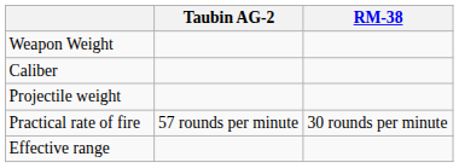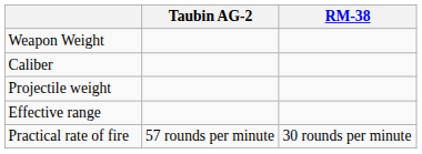 <table class="wikitable">
 <tr>
 <th style="width:33%"></th>
 <th style="width:33%">Taubin AG-2</th>
 <th style="width:33%"><a href='#'>RM-38</a></th>
 </tr>
 <tr>
 <td>Weapon Weight</td>
 <td></td>
 <td></td>
 </tr>
 <tr>
 <td>Caliber</td>
 <td></td>
 <td></td>
 </tr>
 <tr>
 <td>Projectile weight</td>
 <td></td>
 <td></td>
 </tr>
 <tr>
+<td>Effective range</td>
+<td></td>
+<td></td>
+</tr>
+<tr>
 <td>Practical rate of fire</td>
 <td>57 rounds per minute</td>
 <td>30 rounds per minute</td>
 </tr>
-<tr>
-<td>Effective range</td>
-<td></td>
-<td></td>
-</tr>
 </table>
